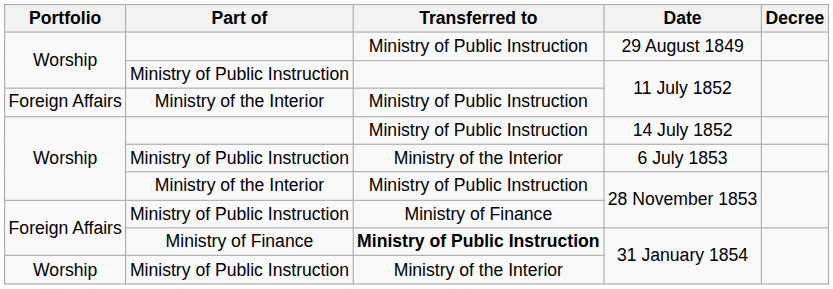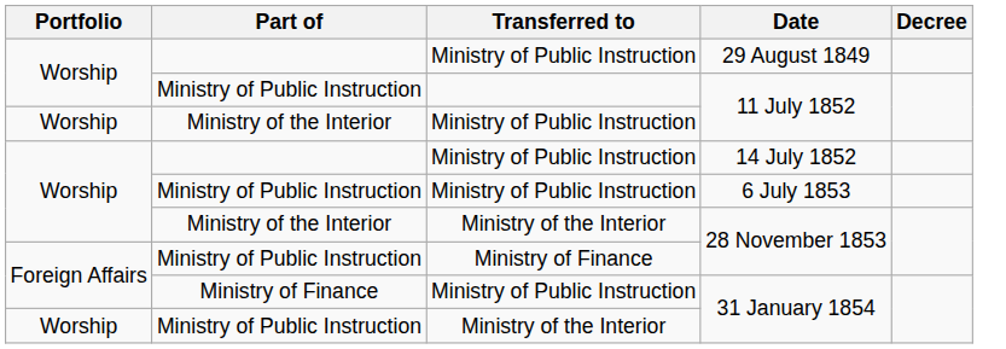 <table class="wikitable sortable" style="text-align:center;">
 <tr>
 <th>Portfolio</th>
 <th>Part of</th>
 <th>Transferred to</th>
 <th>Date</th>
 <th>Decree</th>
 </tr>
 <tr>
 <td rowspan=2>Worship</td>
 <td></td>
 <td>Ministry of Public Instruction</td>
 <td>29 August 1849</td>
 <td></td>
 </tr>
 <tr>
 <td>Ministry of Public Instruction</td>
 <td></td>
 <td rowspan=2>11 July 1852</td>
 <td rowspan=2></td>
 </tr>
 <tr>
-<td>Foreign Affairs</td>
+<td>Worship</td>
 <td>Ministry of the Interior</td>
 <td>Ministry of Public Instruction</td>
 </tr>
 <tr>
 <td rowspan=3>Worship</td>
 <td></td>
 <td>Ministry of Public Instruction</td>
 <td>14 July 1852</td>
 <td></td>
 </tr>
 <tr>
 <td>Ministry of Public Instruction</td>
-<td>Ministry of the Interior</td>
+<td>Ministry of Public Instruction</td>
 <td>6 July 1853</td>
 <td></td>
 </tr>
 <tr>
 <td>Ministry of the Interior</td>
-<td>Ministry of Public Instruction</td>
+<td>Ministry of the Interior</td>
 <td rowspan=2>28 November 1853</td>
 <td rowspan=2></td>
 </tr>
 <tr>
 <td rowspan=2>Foreign Affairs</td>
 <td>Ministry of Public Instruction</td>
 <td>Ministry of Finance</td>
 </tr>
 <tr>
 <td>Ministry of Finance</td>
-<td><strong>Ministry of Public Instruction</strong></td>
+<td>Ministry of Public Instruction</td>
 <td rowspan=2>31 January 1854</td>
 <td rowspan=2></td>
 </tr>
 <tr>
 <td>Worship</td>
 <td>Ministry of Public Instruction</td>
 <td>Ministry of the Interior</td>
 </tr>
 </table>
